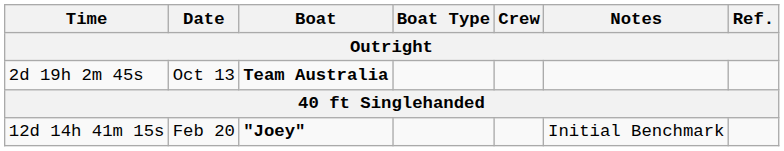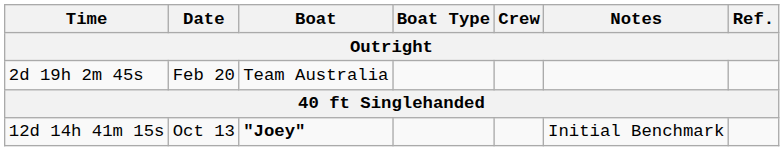 <table class="wikitable sortable">
 <tr>
 <th>Time</th>
 <th>Date</th>
 <th>Boat</th>
 <th>Boat Type</th>
 <th>Crew</th>
 <th>Notes</th>
 <th>Ref.</th>
 </tr>
 <tr>
 <th colspan=7>Outright</th>
 </tr>
 <tr>
 <td>2d 19h 2m 45s</td>
-<td>Oct 13</td>
-<td><strong>Team Australia</strong></td>
+<td>Feb 20</td>
+<td>Team Australia</td>
 <td></td>
 <td></td>
 <td></td>
 <td></td>
 </tr>
 <tr>
 <th colspan=7>40 ft Singlehanded</th>
 </tr>
 <tr>
 <td>12d 14h 41m 15s</td>
-<td>Feb 20</td>
+<td>Oct 13</td>
 <td><strong>"Joey"</strong></td>
 <td></td>
 <td></td>
 <td>Initial Benchmark</td>
 <td></td>
 </tr>
 </table>
